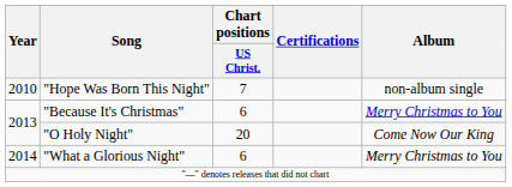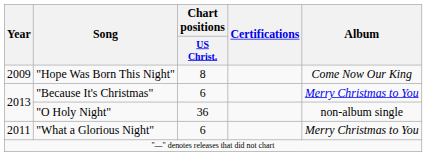 <table class="wikitable" style="text-align:center;">
 <tr>
 <th rowspan="2">Year</th>
 <th rowspan="2">Song</th>
 <th style="width:3em;" colspan="1">Chart positions</th>
 <th scope="col" rowspan="2"><a href='#'>Certifications</a></th>
 <th rowspan="2">Album</th>
 </tr>
 <tr style="font-size:smaller;">
 <th style="width:45px;"><a href='#'>US<br>Christ.</a><br></th>
 </tr>
 <tr>
-<td align="left">2010</td>
+<td align="left">2009</td>
 <td align="left">"Hope Was Born This Night"</td>
-<td>7</td>
+<td>8</td>
 <td></td>
-<td rowspan="1">non-album single</td>
+<td><em>Come Now Our King</em></td>
 </tr>
 <tr>
 <td style="text-align:left;" rowspan="2">2013</td>
 <td align="left">"Because It's Christmas"</td>
 <td>6</td>
 <td></td>
 <td><em><a href='#'>Merry Christmas to You</a></em></td>
 </tr>
 <tr>
 <td align="left">"O Holy Night"</td>
-<td>20</td>
+<td>36</td>
 <td></td>
-<td><em>Come Now Our King</em></td>
+<td rowspan="1">non-album single</td>
 </tr>
 <tr>
-<td align="left">2014</td>
+<td align="left">2011</td>
 <td align="left">"What a Glorious Night"</td>
 <td>6</td>
 <td></td>
 <td><em>Merry Christmas to You</em></td>
 </tr>
 <tr>
 <td colspan="10" style="font-size:8pt">"—" denotes releases that did not chart</td>
 </tr>
 </table>
